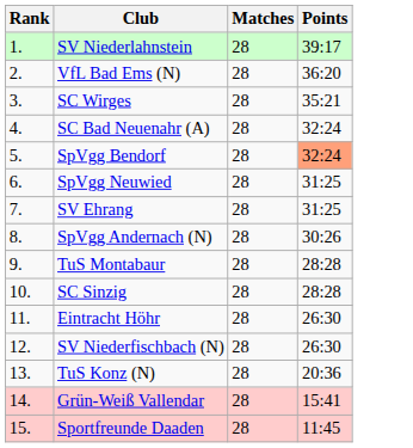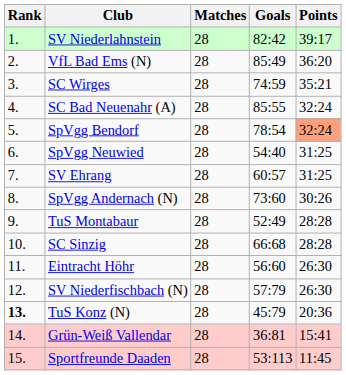 <table class="wikitable">
 <tr>
 <th>Rank</th>
 <th>Club</th>
 <th>Matches</th>
+<th>Goals</th>
 <th>Points</th>
 </tr>
 <tr bgcolor="ccffcc">
 <td>1.</td>
 <td><a href='#'>SV Niederlahnstein</a></td>
 <td>28</td>
+<td>82:42</td>
 <td>39:17</td>
 </tr>
 <tr>
 <td>2.</td>
 <td><a href='#'>VfL Bad Ems</a> (N)</td>
 <td>28</td>
+<td>85:49</td>
 <td>36:20</td>
 </tr>
 <tr>
 <td>3.</td>
 <td><a href='#'>SC Wirges</a></td>
 <td>28</td>
+<td>74:59</td>
 <td>35:21</td>
 </tr>
 <tr>
 <td>4.</td>
 <td><a href='#'>SC Bad Neuenahr</a> (A)</td>
 <td>28</td>
+<td>85:55</td>
 <td>32:24</td>
 </tr>
 <tr>
 <td>5.</td>
 <td><a href='#'>SpVgg Bendorf</a></td>
 <td>28</td>
+<td>78:54</td>
 <td style="background: lightsalmon;">32:24</td>
 </tr>
 <tr>
 <td>6.</td>
 <td><a href='#'>SpVgg Neuwied</a></td>
 <td>28</td>
+<td>54:40</td>
 <td>31:25</td>
 </tr>
 <tr>
 <td>7.</td>
 <td><a href='#'>SV Ehrang</a></td>
 <td>28</td>
+<td>60:57</td>
 <td>31:25</td>
 </tr>
 <tr>
 <td>8.</td>
 <td><a href='#'>SpVgg Andernach</a> (N)</td>
 <td>28</td>
+<td>73:60</td>
 <td>30:26</td>
 </tr>
 <tr>
 <td>9.</td>
 <td><a href='#'>TuS Montabaur</a></td>
 <td>28</td>
+<td>52:49</td>
 <td>28:28</td>
 </tr>
 <tr>
 <td>10.</td>
 <td><a href='#'>SC Sinzig</a></td>
 <td>28</td>
+<td>66:68</td>
 <td>28:28</td>
 </tr>
 <tr>
 <td>11.</td>
 <td><a href='#'>Eintracht Höhr</a></td>
 <td>28</td>
+<td>56:60</td>
 <td>26:30</td>
 </tr>
 <tr>
 <td>12.</td>
 <td><a href='#'>SV Niederfischbach</a> (N)</td>
 <td>28</td>
+<td>57:79</td>
 <td>26:30</td>
 </tr>
 <tr>
-<td>13.</td>
+<td><strong>13.</strong></td>
 <td><a href='#'>TuS Konz</a> (N)</td>
 <td>28</td>
+<td>45:79</td>
 <td>20:36</td>
 </tr>
 <tr bgcolor="#ffcccc">
 <td>14.</td>
 <td><a href='#'>Grün-Weiß Vallendar</a></td>
 <td>28</td>
+<td>36:81</td>
 <td>15:41</td>
 </tr>
 <tr bgcolor="#ffcccc">
 <td>15.</td>
 <td><a href='#'>Sportfreunde Daaden</a></td>
 <td>28</td>
+<td>53:113</td>
 <td>11:45</td>
 </tr>
 </table>
